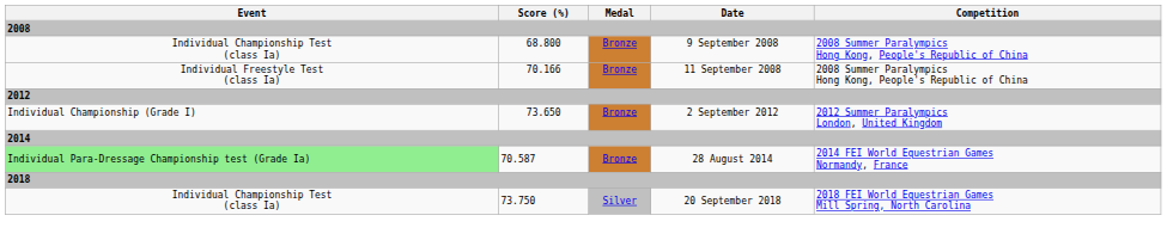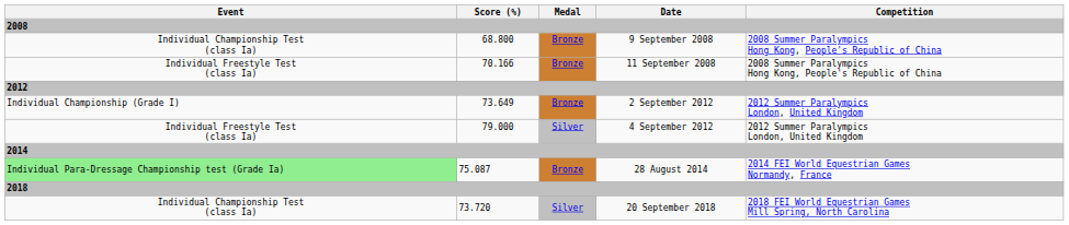 <table class="wikitable" style="width:100%;">
 <tr valign=top>
 <th>Event</th>
 <th>Score (%)</th>
 <th>Medal</th>
 <th>Date</th>
 <th>Competition</th>
 </tr>
 <tr>
 <td colspan="5" style="background:silver;"><strong>2008</strong></td>
 </tr>
 <tr valign=top>
 <td align=center>Individual Championship Test<br>(class Ia)</td>
 <td align=center>68.800</td>
 <td style="text-align:center; background:#CD7F32;"><a href='#'>Bronze</a></td>
 <td align=center>9 September 2008</td>
 <td><a href='#'>2008 Summer Paralympics</a><br><a href='#'>Hong Kong</a>, <a href='#'>People's Republic of China</a></td>
 </tr>
 <tr valign=top>
 <td align=center>Individual Freestyle Test<br>(class Ia)</td>
 <td align=center>70.166</td>
 <td style="text-align:center; background:#CD7F32;"><a href='#'>Bronze</a></td>
 <td align=center>11 September 2008</td>
 <td>2008 Summer Paralympics<br>Hong Kong, People's Republic of China</td>
 </tr>
 <tr>
 <td colspan="5" style="background:silver;"><strong>2012</strong></td>
 </tr>
 <tr valign=top>
 <td>Individual Championship (Grade I)</td>
-<td align=center>73.650</td>
+<td align=center>73.649</td>
 <td style="text-align:center; background:#CD7F32;"><a href='#'>Bronze</a></td>
 <td align=center>2 September 2012</td>
 <td><a href='#'>2012 Summer Paralympics</a><br><a href='#'>London</a>, <a href='#'>United Kingdom</a></td>
+</tr>
+<tr valign=top>
+<td align=center>Individual Freestyle Test<br>(class Ia)</td>
+<td align=center>79.000</td>
+<td style="text-align:center; background:silver;"><a href='#'>Silver</a></td>
+<td align=center>4 September 2012</td>
+<td>2012 Summer Paralympics<br>London, United Kingdom</td>
 </tr>
 <tr>
 <td colspan="5" style="background:silver;"><strong>2014</strong></td>
 </tr>
 <tr>
 <td style="background: lightgreen;">Individual Para-Dressage Championship test (Grade Ia)</td>
-<td>70.587</td>
+<td>75.087</td>
 <td style="text-align:center; background:#CD7F32;"><a href='#'>Bronze</a></td>
 <td align=center>28 August 2014</td>
 <td><a href='#'>2014 FEI World Equestrian Games</a><br><a href='#'>Normandy</a>, <a href='#'>France</a></td>
 </tr>
 <tr>
 <td colspan="5" style="background:silver;"><strong>2018</strong></td>
 </tr>
 <tr>
 <td align=center>Individual Championship Test<br>(class Ia)</td>
-<td>73.750</td>
+<td>73.720</td>
 <td style="text-align:center; background:silver;"><a href='#'>Silver</a></td>
 <td align=center>20 September 2018</td>
 <td><a href='#'>2018 FEI World Equestrian Games</a><br><a href='#'>Mill Spring, North Carolina</a></td>
 </tr>
 </table>
